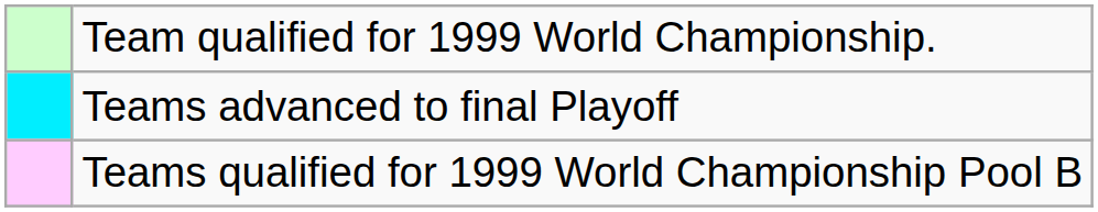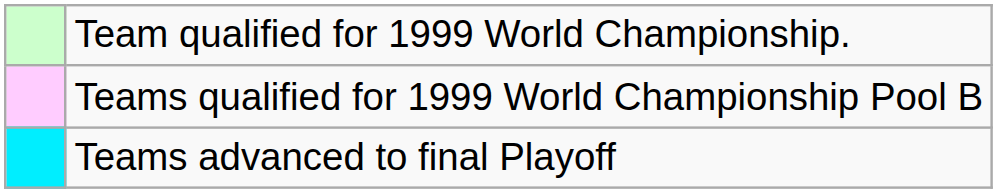 <table class="wikitable">
 <tr>
 <td style="background: #ccffcc;">    </td>
 <td>Team qualified for 1999 World Championship.</td>
 </tr>
 <tr>
+<td style="background: #ffccff;">    </td>
+<td>Teams qualified for 1999 World Championship Pool B</td>
+</tr>
+<tr>
 <td style="background: #00eeff;">    </td>
 <td>Teams advanced to final Playoff</td>
 </tr>
-<tr>
-<td style="background: #ffccff;">    </td>
-<td>Teams qualified for 1999 World Championship Pool B</td>
-</tr>
 </table>
